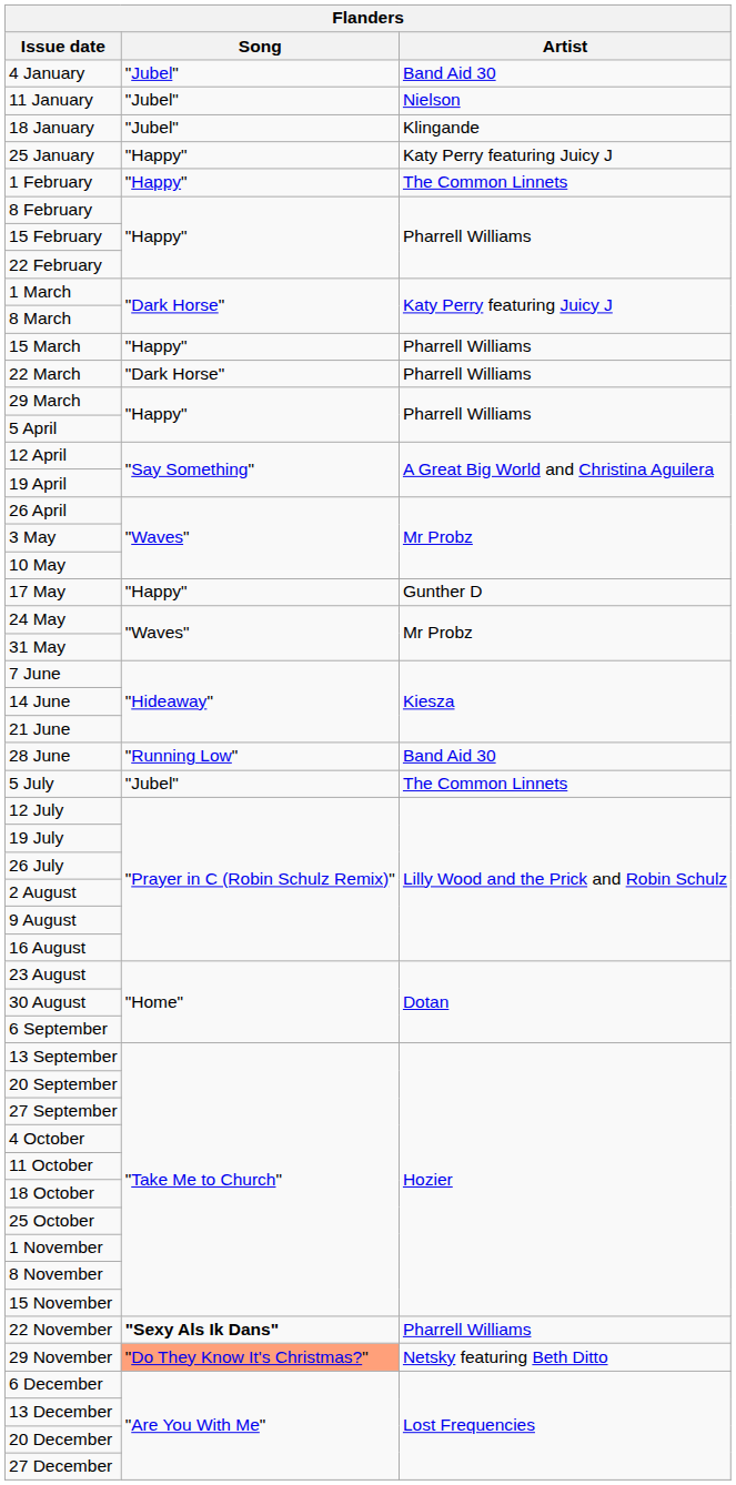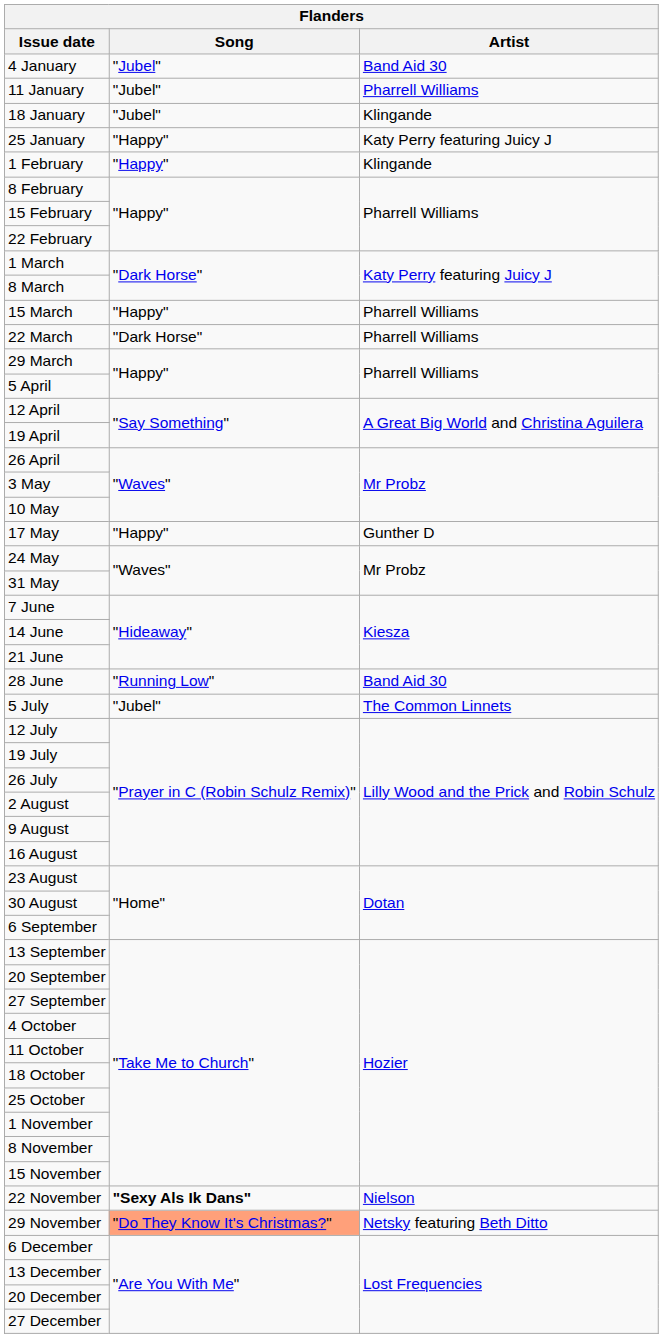 <table class="wikitable">
 <tr>
 <th colspan="4">Flanders</th>
 </tr>
 <tr>
 <th>Issue date</th>
 <th>Song</th>
 <th>Artist</th>
 </tr>
 <tr>
 <td>4 January</td>
 <td>"<a href='#'>Jubel</a>"</td>
 <td><a href='#'>Band Aid 30</a></td>
 </tr>
 <tr>
 <td>11 January</td>
 <td>"Jubel"</td>
-<td><a href='#'>Nielson</a></td>
+<td><a href='#'>Pharrell Williams</a></td>
 </tr>
 <tr>
 <td>18 January</td>
 <td>"Jubel"</td>
 <td>Klingande</td>
 </tr>
 <tr>
 <td>25 January</td>
 <td>"Happy"</td>
 <td>Katy Perry featuring Juicy J</td>
 </tr>
 <tr>
 <td>1 February</td>
 <td>"<a href='#'>Happy</a>"</td>
-<td><a href='#'>The Common Linnets</a></td>
+<td>Klingande</td>
 </tr>
 <tr>
 <td>8 February</td>
 <td rowspan="3">"Happy"</td>
 <td rowspan="3">Pharrell Williams</td>
 </tr>
 <tr>
 <td>15 February</td>
 </tr>
 <tr>
 <td>22 February</td>
 </tr>
 <tr>
 <td>1 March</td>
 <td rowspan="2">"<a href='#'>Dark Horse</a>"</td>
 <td rowspan="2"><a href='#'>Katy Perry</a> featuring <a href='#'>Juicy J</a></td>
 </tr>
 <tr>
 <td>8 March</td>
 </tr>
 <tr>
 <td>15 March</td>
 <td>"Happy"</td>
 <td>Pharrell Williams</td>
 </tr>
 <tr>
 <td>22 March</td>
 <td>"Dark Horse"</td>
 <td>Pharrell Williams</td>
 </tr>
 <tr>
 <td>29 March</td>
 <td rowspan="2">"Happy"</td>
 <td rowspan="2">Pharrell Williams</td>
 </tr>
 <tr>
 <td>5 April</td>
 </tr>
 <tr>
 <td>12 April</td>
 <td rowspan="2">"<a href='#'>Say Something</a>"</td>
 <td rowspan="2"><a href='#'>A Great Big World</a> and <a href='#'>Christina Aguilera</a></td>
 </tr>
 <tr>
 <td>19 April</td>
 </tr>
 <tr>
 <td>26 April</td>
 <td rowspan="3">"<a href='#'>Waves</a>"</td>
 <td rowspan="3"><a href='#'>Mr Probz</a></td>
 </tr>
 <tr>
 <td>3 May</td>
 </tr>
 <tr>
 <td>10 May</td>
 </tr>
 <tr>
 <td>17 May</td>
 <td>"Happy"</td>
 <td>Gunther D</td>
 </tr>
 <tr>
 <td>24 May</td>
 <td rowspan="2">"Waves"</td>
 <td rowspan="2">Mr Probz</td>
 </tr>
 <tr>
 <td>31 May</td>
 </tr>
 <tr>
 <td>7 June</td>
 <td rowspan="3">"<a href='#'>Hideaway</a>"</td>
 <td rowspan="3"><a href='#'>Kiesza</a></td>
 </tr>
 <tr>
 <td>14 June</td>
 </tr>
 <tr>
 <td>21 June</td>
 </tr>
 <tr>
 <td>28 June</td>
 <td>"<a href='#'>Running Low</a>"</td>
 <td><a href='#'>Band Aid 30</a></td>
 </tr>
 <tr>
 <td>5 July</td>
 <td>"Jubel"</td>
 <td><a href='#'>The Common Linnets</a></td>
 </tr>
 <tr>
 <td>12 July</td>
 <td rowspan="6">"<a href='#'>Prayer in C (Robin Schulz Remix)</a>"</td>
 <td rowspan="6"><a href='#'>Lilly Wood and the Prick</a> and <a href='#'>Robin Schulz</a></td>
 </tr>
 <tr>
 <td>19 July</td>
 </tr>
 <tr>
 <td>26 July</td>
 </tr>
 <tr>
 <td>2 August</td>
 </tr>
 <tr>
 <td>9 August</td>
 </tr>
 <tr>
 <td>16 August</td>
 </tr>
 <tr>
 <td>23 August</td>
 <td rowspan="3">"Home"</td>
 <td rowspan="3"><a href='#'>Dotan</a></td>
 </tr>
 <tr>
 <td>30 August</td>
 </tr>
 <tr>
 <td>6 September</td>
 </tr>
 <tr>
 <td>13 September</td>
 <td rowspan="10">"<a href='#'>Take Me to Church</a>"</td>
 <td rowspan="10"><a href='#'>Hozier</a></td>
 </tr>
 <tr>
 <td>20 September</td>
 </tr>
 <tr>
 <td>27 September</td>
 </tr>
 <tr>
 <td>4 October</td>
 </tr>
 <tr>
 <td>11 October</td>
 </tr>
 <tr>
 <td>18 October</td>
 </tr>
 <tr>
 <td>25 October</td>
 </tr>
 <tr>
 <td>1 November</td>
 </tr>
 <tr>
 <td>8 November</td>
 </tr>
 <tr>
 <td>15 November</td>
 </tr>
 <tr>
 <td>22 November</td>
 <td><strong>"Sexy Als Ik Dans"</strong></td>
-<td><a href='#'>Pharrell Williams</a></td>
+<td><a href='#'>Nielson</a></td>
 </tr>
 <tr>
 <td>29 November</td>
 <td style="background: lightsalmon;">"<a href='#'>Do They Know It's Christmas?</a>"</td>
 <td><a href='#'>Netsky</a> featuring <a href='#'>Beth Ditto</a></td>
 </tr>
 <tr>
 <td>6 December</td>
 <td rowspan="4">"<a href='#'>Are You With Me</a>"</td>
 <td rowspan="4"><a href='#'>Lost Frequencies</a></td>
 </tr>
 <tr>
 <td>13 December</td>
 </tr>
 <tr>
 <td>20 December</td>
 </tr>
 <tr>
 <td>27 December</td>
 </tr>
 </table>
